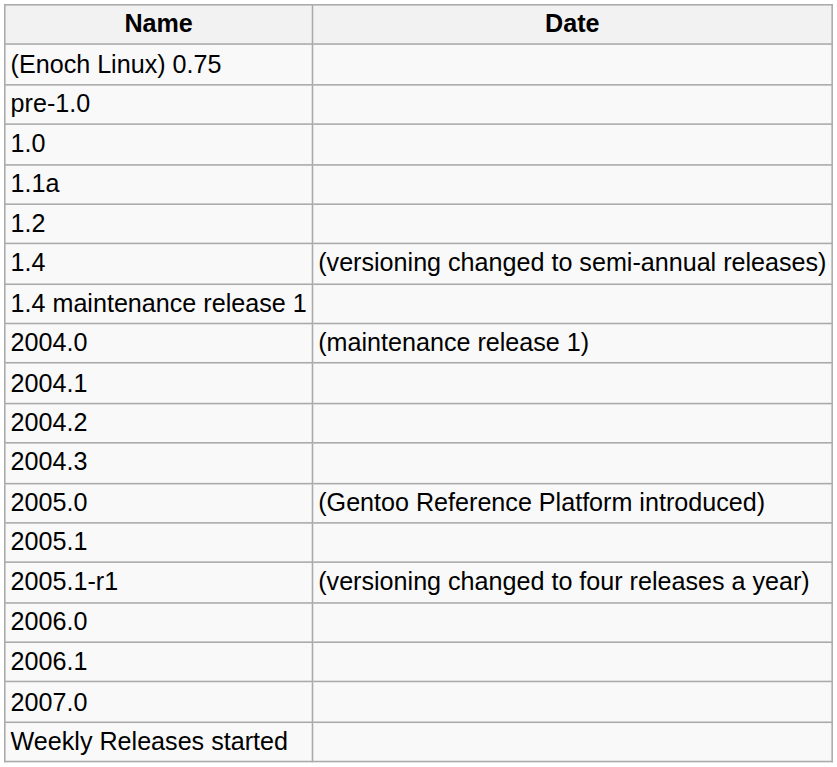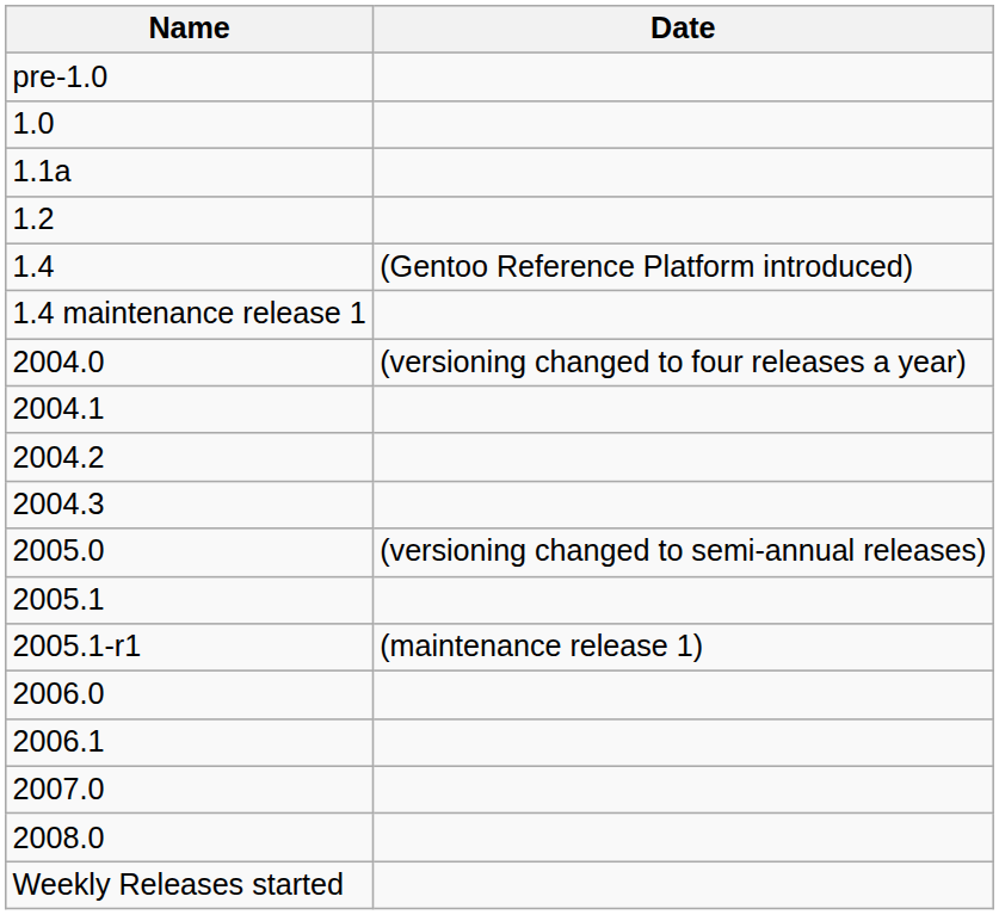 <table class="wikitable sortable">
 <tr>
 <th>Name</th>
 <th>Date</th>
-</tr>
-<tr>
-<td>(Enoch Linux) 0.75</td>
-<td></td>
 </tr>
 <tr>
 <td>pre-1.0</td>
 <td></td>
 </tr>
 <tr>
 <td>1.0</td>
 <td></td>
 </tr>
 <tr>
 <td>1.1a</td>
 <td></td>
 </tr>
 <tr>
 <td>1.2</td>
 <td></td>
 </tr>
 <tr>
 <td>1.4</td>
-<td> (versioning changed to semi-annual releases)</td>
+<td> (Gentoo Reference Platform introduced)</td>
 </tr>
 <tr>
 <td>1.4 maintenance release 1</td>
 <td></td>
 </tr>
 <tr>
 <td>2004.0</td>
-<td> (maintenance release 1)</td>
+<td> (versioning changed to four releases a year)</td>
 </tr>
 <tr>
 <td>2004.1</td>
 <td></td>
 </tr>
 <tr>
 <td>2004.2</td>
 <td></td>
 </tr>
 <tr>
 <td>2004.3</td>
 <td></td>
 </tr>
 <tr>
 <td>2005.0</td>
-<td> (Gentoo Reference Platform introduced)</td>
+<td> (versioning changed to semi-annual releases)</td>
 </tr>
 <tr>
 <td>2005.1</td>
 <td></td>
 </tr>
 <tr>
 <td>2005.1-r1</td>
-<td> (versioning changed to four releases a year)</td>
+<td> (maintenance release 1)</td>
 </tr>
 <tr>
 <td>2006.0</td>
 <td></td>
 </tr>
 <tr>
 <td>2006.1</td>
 <td></td>
 </tr>
 <tr>
 <td>2007.0</td>
 <td></td>
 </tr>
 <tr>
+<td>2008.0</td>
+<td></td>
+</tr>
+<tr>
 <td>Weekly Releases started</td>
 <td></td>
 </tr>
 </table>
